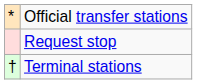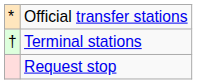 <table class="wikitable" style="font-size:100%;">
 <tr>
 <td style="background-color:#FFE6BD">*</td>
 <td>Official <a href='#'>transfer stations</a></td>
 </tr>
 <tr>
+<td style="background-color:#ddffdd">†</td>
+<td><a href='#'>Terminal stations</a></td>
+</tr>
+<tr>
 <td style="background-color:#FDD;"></td>
 <td><a href='#'>Request stop</a></td>
 </tr>
-<tr>
-<td style="background-color:#ddffdd">†</td>
-<td><a href='#'>Terminal stations</a></td>
-</tr>
 </table>
